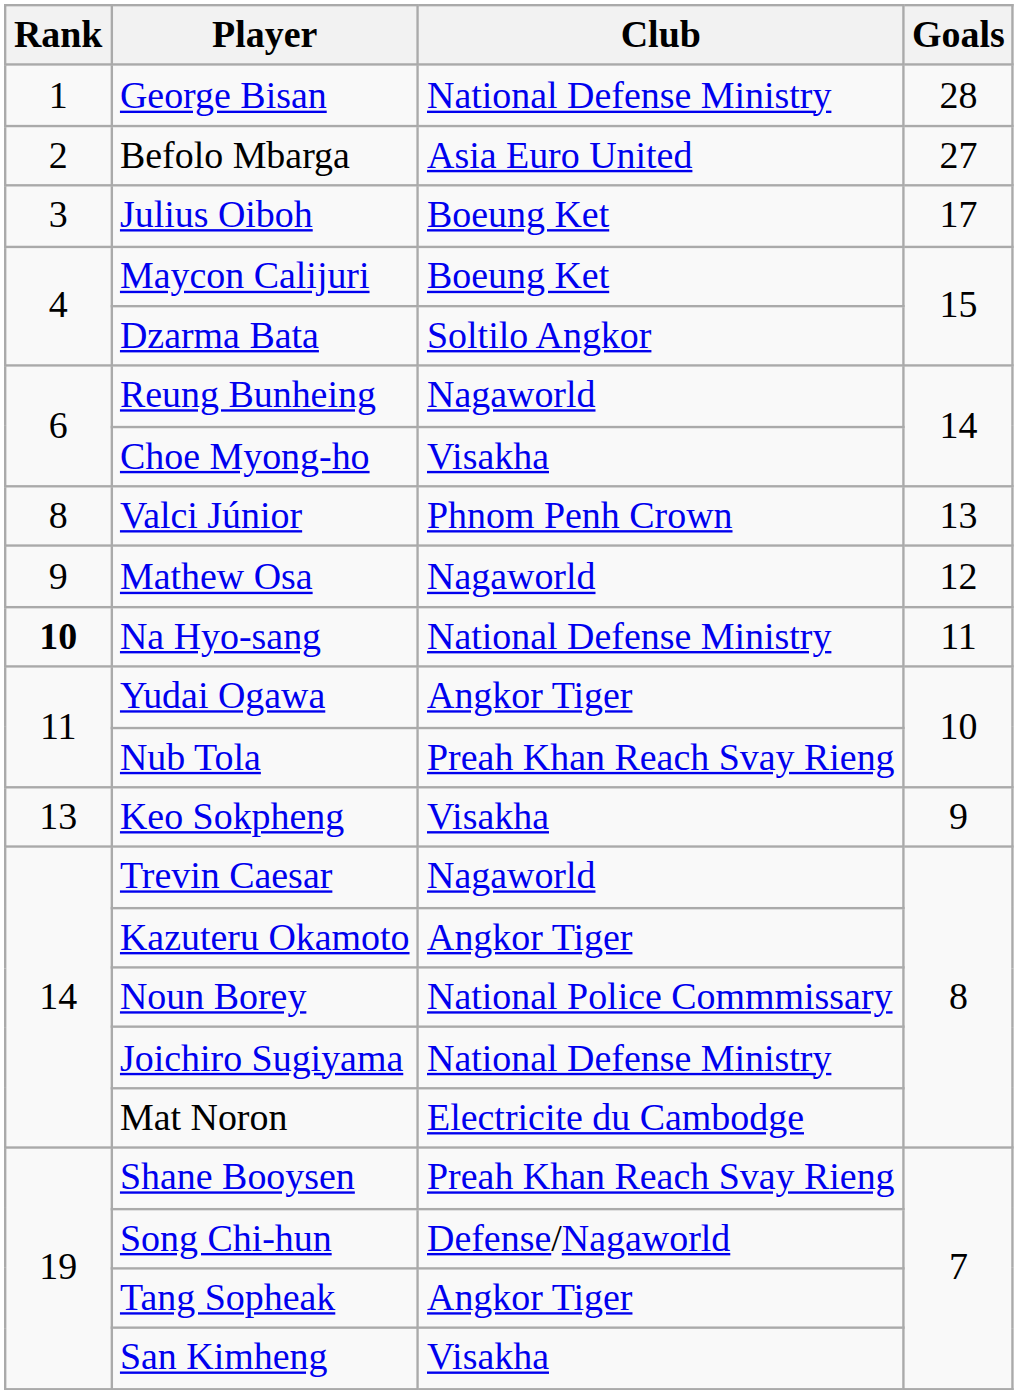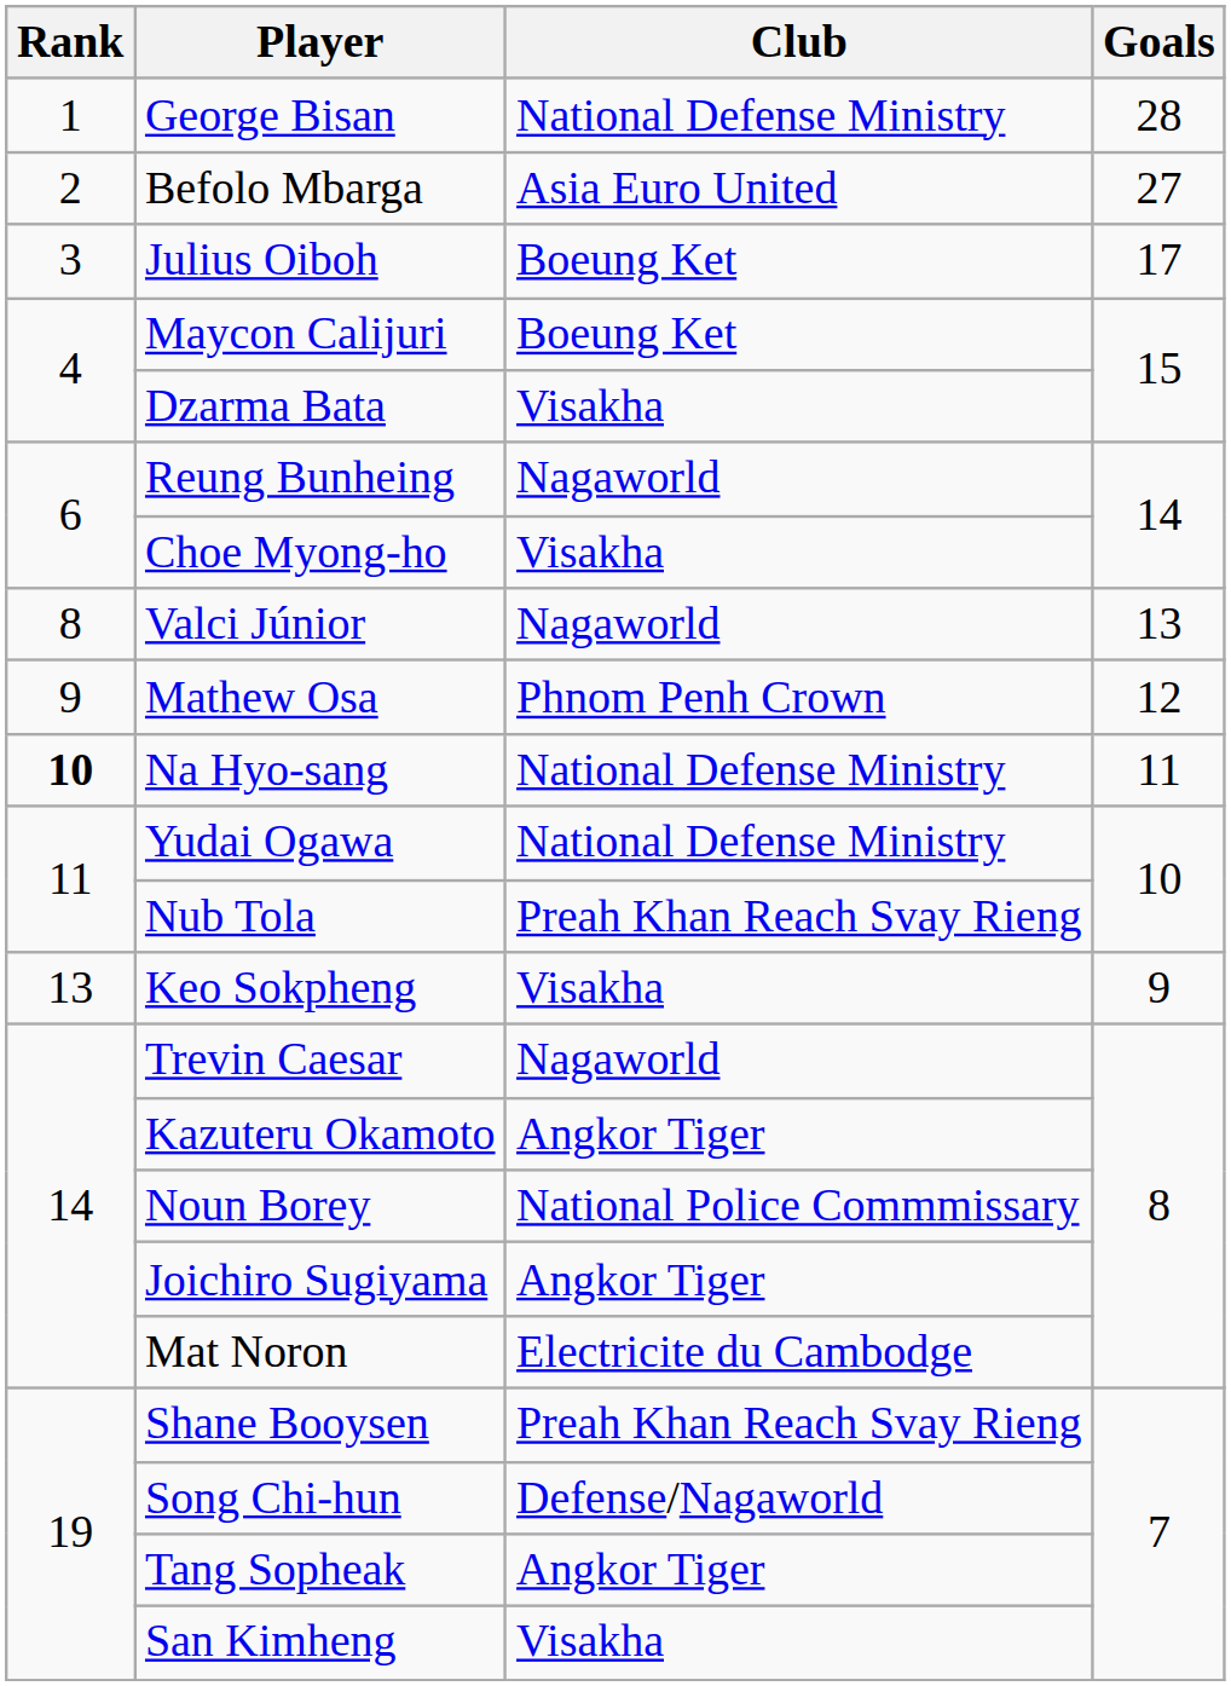 <table class="wikitable" style="text-align:center">
 <tr>
 <th>Rank</th>
 <th>Player</th>
 <th>Club</th>
 <th>Goals</th>
 </tr>
 <tr>
 <td rowspan="1">1</td>
 <td align="left"> <a href='#'>George Bisan</a></td>
 <td align="left"><a href='#'>National Defense Ministry</a></td>
 <td rowspan="1">28</td>
 </tr>
 <tr>
 <td rowspan="1">2</td>
 <td align="left"> Befolo Mbarga</td>
 <td align="left"><a href='#'>Asia Euro United</a></td>
 <td rowspan="1">27</td>
 </tr>
 <tr>
 <td rowspan="1">3</td>
 <td align="left"> <a href='#'>Julius Oiboh</a></td>
 <td align="left"><a href='#'>Boeung Ket</a></td>
 <td rowspan="1">17</td>
 </tr>
 <tr>
 <td rowspan="2">4</td>
 <td align="left"> <a href='#'>Maycon Calijuri</a></td>
 <td align="left"><a href='#'>Boeung Ket</a></td>
 <td rowspan="2">15</td>
 </tr>
 <tr>
 <td align="left"> <a href='#'>Dzarma Bata</a></td>
-<td align="left"><a href='#'>Soltilo Angkor</a></td>
+<td align="left"><a href='#'>Visakha</a></td>
 </tr>
 <tr>
 <td rowspan="2">6</td>
 <td align="left"> <a href='#'>Reung Bunheing</a></td>
 <td align="left"><a href='#'>Nagaworld</a></td>
 <td rowspan="2">14</td>
 </tr>
 <tr>
 <td align="left"> <a href='#'>Choe Myong-ho</a></td>
 <td align="left"><a href='#'>Visakha</a></td>
 </tr>
 <tr>
 <td rowspan="1">8</td>
 <td align="left"> <a href='#'>Valci Júnior</a></td>
-<td align="left"><a href='#'>Phnom Penh Crown</a></td>
+<td align="left"><a href='#'>Nagaworld</a></td>
 <td rowspan="1">13</td>
 </tr>
 <tr>
 <td rowspan="1">9</td>
 <td align="left"> <a href='#'>Mathew Osa</a></td>
-<td align="left"><a href='#'>Nagaworld</a></td>
+<td align="left"><a href='#'>Phnom Penh Crown</a></td>
 <td rowspan="1">12</td>
 </tr>
 <tr>
 <td rowspan="1"><strong>10</strong></td>
 <td align="left"> <a href='#'>Na Hyo-sang</a></td>
 <td align="left"><a href='#'>National Defense Ministry</a></td>
 <td rowspan="1">11</td>
 </tr>
 <tr>
 <td rowspan="2">11</td>
 <td align="left"> <a href='#'>Yudai Ogawa</a></td>
-<td align="left"><a href='#'>Angkor Tiger</a></td>
+<td align="left"><a href='#'>National Defense Ministry</a></td>
 <td rowspan="2">10</td>
 </tr>
 <tr>
 <td align="left"> <a href='#'>Nub Tola</a></td>
 <td align="left"><a href='#'>Preah Khan Reach Svay Rieng</a></td>
 </tr>
 <tr>
 <td rowspan="1">13</td>
 <td align="left"> <a href='#'>Keo Sokpheng</a></td>
 <td align="left"><a href='#'>Visakha</a></td>
 <td rowspan="1">9</td>
 </tr>
 <tr>
 <td rowspan="5">14</td>
 <td align="left"> <a href='#'>Trevin Caesar</a></td>
 <td align="left"><a href='#'>Nagaworld</a></td>
 <td rowspan="5">8</td>
 </tr>
 <tr>
 <td align="left"> <a href='#'>Kazuteru Okamoto</a></td>
 <td align="left"><a href='#'>Angkor Tiger</a></td>
 </tr>
 <tr>
 <td align="left"> <a href='#'>Noun Borey</a></td>
 <td align="left"><a href='#'>National Police Commmissary</a></td>
 </tr>
 <tr>
 <td align="left"> <a href='#'>Joichiro Sugiyama</a></td>
-<td align="left"><a href='#'>National Defense Ministry</a></td>
+<td align="left"><a href='#'>Angkor Tiger</a></td>
 </tr>
 <tr>
 <td align="left"> Mat Noron</td>
 <td align="left"><a href='#'>Electricite du Cambodge</a></td>
 </tr>
 <tr>
 <td rowspan="4">19</td>
 <td align="left"> <a href='#'>Shane Booysen</a></td>
 <td align="left"><a href='#'>Preah Khan Reach Svay Rieng</a></td>
 <td rowspan="4">7</td>
 </tr>
 <tr>
 <td align="left"> <a href='#'>Song Chi-hun</a></td>
 <td align="left"><a href='#'>Defense</a>/<a href='#'>Nagaworld</a></td>
 </tr>
 <tr>
 <td align="left"> <a href='#'>Tang Sopheak</a></td>
 <td align="left"><a href='#'>Angkor Tiger</a></td>
 </tr>
 <tr>
 <td align="left"> <a href='#'>San Kimheng</a></td>
 <td align="left"><a href='#'>Visakha</a></td>
 </tr>
 </table>
